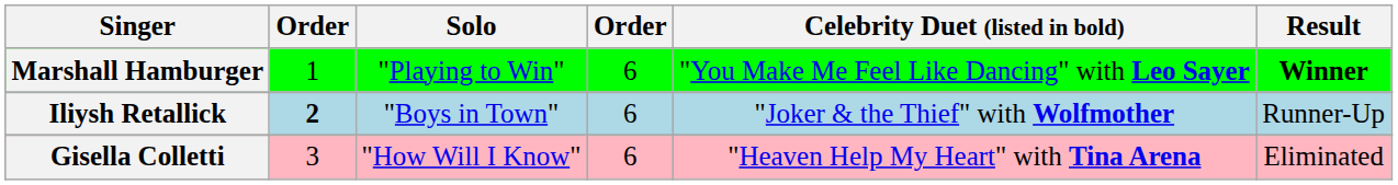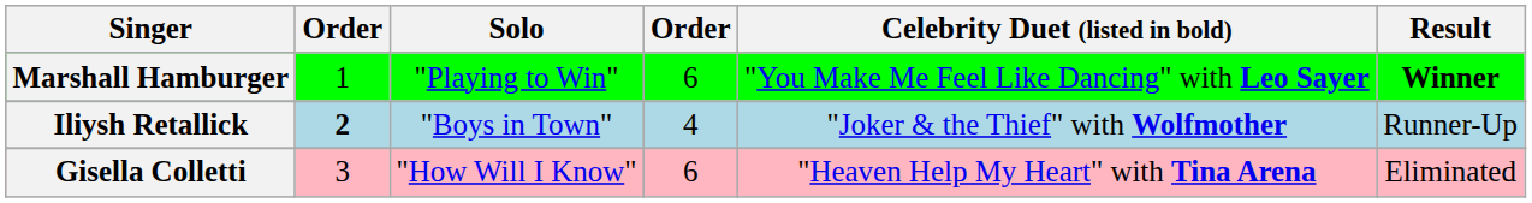 <table class="wikitable plainrowheaders" style="text-align:center;">
 <tr>
 <th scope="col">Singer</th>
 <th scope="col">Order</th>
 <th scope="col">Solo</th>
 <th scope="col">Order</th>
 <th scope="col">Celebrity Duet <small>(listed in bold)</small></th>
 <th scope="col">Result</th>
 </tr>
 <tr style="background:lime"|>
 <th scope=row>Marshall Hamburger</th>
 <td>1</td>
 <td>"<a href='#'>Playing to Win</a>"</td>
 <td>6</td>
 <td>"<a href='#'>You Make Me Feel Like Dancing</a>" with <strong><a href='#'>Leo Sayer</a></strong></td>
 <td><strong>Winner</strong></td>
 </tr>
 <tr>
 </tr>
 <tr style>
 </tr>
 <tr style="background-color:lightblue"|>
 <th scope=row>Iliysh Retallick</th>
 <td><strong>2</strong></td>
 <td>"<a href='#'>Boys in Town</a>"</td>
-<td>6</td>
+<td>4</td>
 <td>"<a href='#'>Joker & the Thief</a>" with <strong><a href='#'>Wolfmother</a></strong></td>
 <td>Runner-Up</td>
 </tr>
 <tr style>
 </tr>
 <tr style="background-color:lightpink"|>
 <th scope=row>Gisella Colletti</th>
 <td>3</td>
 <td>"<a href='#'>How Will I Know</a>"</td>
 <td>6</td>
 <td>"<a href='#'>Heaven Help My Heart</a>" with <strong><a href='#'>Tina Arena</a></strong></td>
 <td>Eliminated</td>
 </tr>
 </table>
